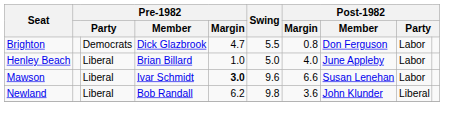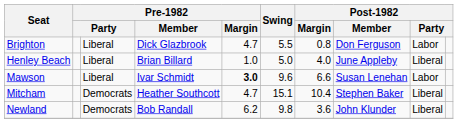 <table class="wikitable">
 <tr>
 <th rowspan="2">Seat</th>
 <th colspan="4">Pre-1982</th>
 <th rowspan="2">Swing</th>
 <th colspan="4">Post-1982</th>
 </tr>
 <tr>
 <th colspan="2">Party</th>
 <th>Member</th>
 <th>Margin</th>
 <th>Margin</th>
 <th>Member</th>
 <th colspan="2">Party</th>
 </tr>
 <tr>
 <td><a href='#'>Brighton</a></td>
 <td> </td>
-<td>Democrats</td>
+<td>Liberal</td>
 <td><a href='#'>Dick Glazbrook</a></td>
 <td style="text-align:right;">4.7</td>
 <td style="text-align:right;">5.5</td>
 <td style="text-align:right;">0.8</td>
 <td><a href='#'>Don Ferguson</a></td>
 <td>Labor</td>
 <td> </td>
 </tr>
 <tr>
 <td><a href='#'>Henley Beach</a></td>
 <td> </td>
 <td>Liberal</td>
 <td><a href='#'>Brian Billard</a></td>
 <td style="text-align:right;">1.0</td>
 <td style="text-align:right;">5.0</td>
 <td style="text-align:right;">4.0</td>
 <td><a href='#'>June Appleby</a></td>
-<td>Labor</td>
+<td>Liberal</td>
 <td> </td>
 </tr>
 <tr>
 <td><a href='#'>Mawson</a></td>
 <td> </td>
 <td>Liberal</td>
 <td><a href='#'>Ivar Schmidt</a></td>
 <td style="text-align:right;"><strong>3.0</strong></td>
 <td style="text-align:right;">9.6</td>
 <td style="text-align:right;">6.6</td>
 <td><a href='#'>Susan Lenehan</a></td>
 <td>Labor</td>
 <td> </td>
 </tr>
 <tr>
+<td><a href='#'>Mitcham</a></td>
+<td> </td>
+<td>Democrats</td>
+<td><a href='#'>Heather Southcott</a></td>
+<td style="text-align:right;">4.7</td>
+<td style="text-align:right;">15.1</td>
+<td style="text-align:right;">10.4</td>
+<td><a href='#'>Stephen Baker</a></td>
+<td>Liberal</td>
+<td> </td>
+</tr>
+<tr>
 <td><a href='#'>Newland</a></td>
 <td> </td>
-<td>Liberal</td>
+<td>Democrats</td>
 <td><a href='#'>Bob Randall</a></td>
 <td style="text-align:right;">6.2</td>
 <td style="text-align:right;">9.8</td>
 <td style="text-align:right;">3.6</td>
 <td><a href='#'>John Klunder</a></td>
 <td>Liberal</td>
 <td> </td>
 </tr>
 <tr>
 </tr>
 </table>
